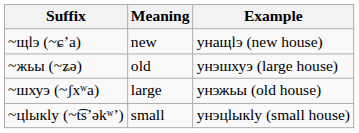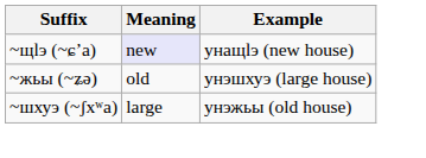 <table class="wikitable">
 <tr>
 <th>Suffix</th>
 <th>Meaning</th>
 <th>Example</th>
 </tr>
 <tr>
 <td>~щӏэ (~ɕʼa)</td>
-<td>new</td>
+<td style="background: lavender;">new</td>
 <td>унащӏэ (new house)</td>
 </tr>
 <tr>
 <td>~жьы (~ʑə)</td>
 <td>old</td>
 <td>унэшхуэ (large house)</td>
 </tr>
 <tr>
 <td>~шхуэ (~ʃxʷa)</td>
 <td>large</td>
 <td>унэжьы (old house)</td>
 </tr>
-<tr>
-<td>~цӏыкӏу (~t͡sʼəkʷʼ)</td>
-<td>small</td>
-<td>унэцӏыкӏу (small house)</td>
-</tr>
 </table>
